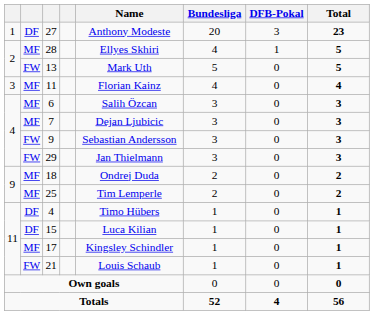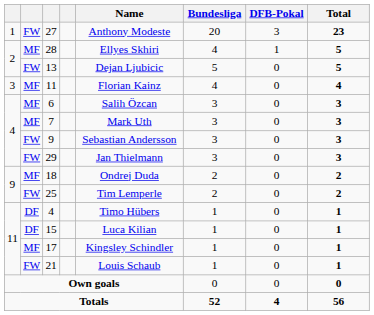 <table class="wikitable" style="text-align:center">
 <tr>
 <th width=15></th>
 <th width=15></th>
 <th width=15></th>
 <th width=15></th>
 <th width=145>Name</th>
 <th width=80><strong><a href='#'>Bundesliga</a></strong></th>
 <th width=80><strong><a href='#'>DFB-Pokal</a></strong></th>
 <th width=80>Total</th>
 </tr>
 <tr>
 <td>1</td>
-<td><a href='#'>DF</a></td>
+<td><a href='#'>FW</a></td>
 <td>27</td>
 <td></td>
 <td><a href='#'>Anthony Modeste</a></td>
 <td>20</td>
 <td>3</td>
 <td><strong>23</strong></td>
 </tr>
 <tr>
 <td rowspan=2>2</td>
 <td><a href='#'>MF</a></td>
 <td>28</td>
 <td></td>
 <td><a href='#'>Ellyes Skhiri</a></td>
 <td>4</td>
 <td>1</td>
 <td><strong>5</strong></td>
 </tr>
 <tr>
 <td><a href='#'>FW</a></td>
 <td>13</td>
 <td></td>
-<td><a href='#'>Mark Uth</a></td>
+<td><a href='#'>Dejan Ljubicic</a></td>
 <td>5</td>
 <td>0</td>
 <td><strong>5</strong></td>
 </tr>
 <tr>
 <td rowspan=1>3</td>
 <td><a href='#'>MF</a></td>
 <td>11</td>
 <td></td>
 <td><a href='#'>Florian Kainz</a></td>
 <td>4</td>
 <td>0</td>
 <td><strong>4</strong></td>
 </tr>
 <tr>
 <td rowspan=4>4</td>
 <td><a href='#'>MF</a></td>
 <td>6</td>
 <td></td>
 <td><a href='#'>Salih Özcan</a></td>
 <td>3</td>
 <td>0</td>
 <td><strong>3</strong></td>
 </tr>
 <tr>
 <td><a href='#'>MF</a></td>
 <td>7</td>
 <td></td>
-<td><a href='#'>Dejan Ljubicic</a></td>
+<td><a href='#'>Mark Uth</a></td>
 <td>3</td>
 <td>0</td>
 <td><strong>3</strong></td>
 </tr>
 <tr>
 <td><a href='#'>FW</a></td>
 <td>9</td>
 <td></td>
 <td><a href='#'>Sebastian Andersson</a></td>
 <td>3</td>
 <td>0</td>
 <td><strong>3</strong></td>
 </tr>
 <tr>
 <td><a href='#'>FW</a></td>
 <td>29</td>
 <td></td>
 <td><a href='#'>Jan Thielmann</a></td>
 <td>3</td>
 <td>0</td>
 <td><strong>3</strong></td>
 </tr>
 <tr>
 <td rowspan=2>9</td>
 <td><a href='#'>MF</a></td>
 <td>18</td>
 <td></td>
 <td><a href='#'>Ondrej Duda</a></td>
 <td>2</td>
 <td>0</td>
 <td><strong>2</strong></td>
 </tr>
 <tr>
-<td><a href='#'>MF</a></td>
+<td><a href='#'>FW</a></td>
 <td>25</td>
 <td></td>
 <td><a href='#'>Tim Lemperle</a></td>
 <td>2</td>
 <td>0</td>
 <td><strong>2</strong></td>
 </tr>
 <tr>
 <td rowspan=4>11</td>
 <td><a href='#'>DF</a></td>
 <td>4</td>
 <td></td>
 <td><a href='#'>Timo Hübers</a></td>
 <td>1</td>
 <td>0</td>
 <td><strong>1</strong></td>
 </tr>
 <tr>
 <td><a href='#'>DF</a></td>
 <td>15</td>
 <td></td>
 <td><a href='#'>Luca Kilian</a></td>
 <td>1</td>
 <td>0</td>
 <td><strong>1</strong></td>
 </tr>
 <tr>
 <td><a href='#'>MF</a></td>
 <td>17</td>
 <td></td>
 <td><a href='#'>Kingsley Schindler</a></td>
 <td>1</td>
 <td>0</td>
 <td><strong>1</strong></td>
 </tr>
 <tr>
 <td><a href='#'>FW</a></td>
 <td>21</td>
 <td></td>
 <td><a href='#'>Louis Schaub</a></td>
 <td>1</td>
 <td>0</td>
 <td><strong>1</strong></td>
 </tr>
 <tr>
 <td colspan=5><strong>Own goals</strong></td>
 <td>0</td>
 <td>0</td>
 <td><strong>0</strong></td>
 </tr>
 <tr>
 <td colspan=5><strong>Totals</strong></td>
 <td><strong>52</strong></td>
 <td><strong>4</strong></td>
 <td><strong>56</strong></td>
 </tr>
 </table>
